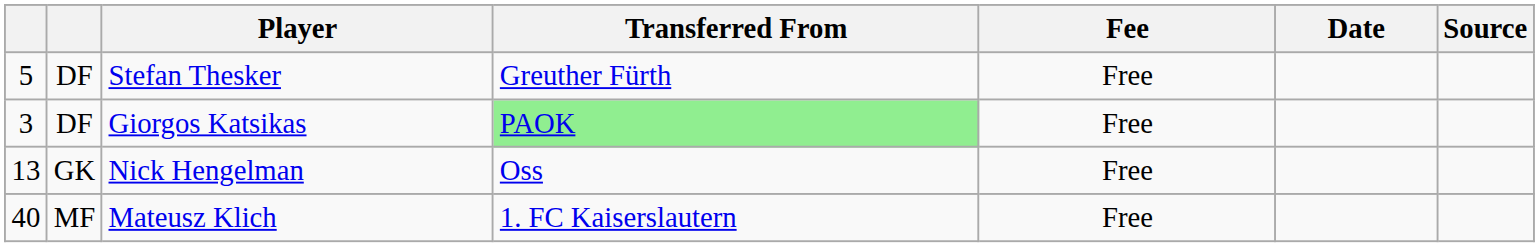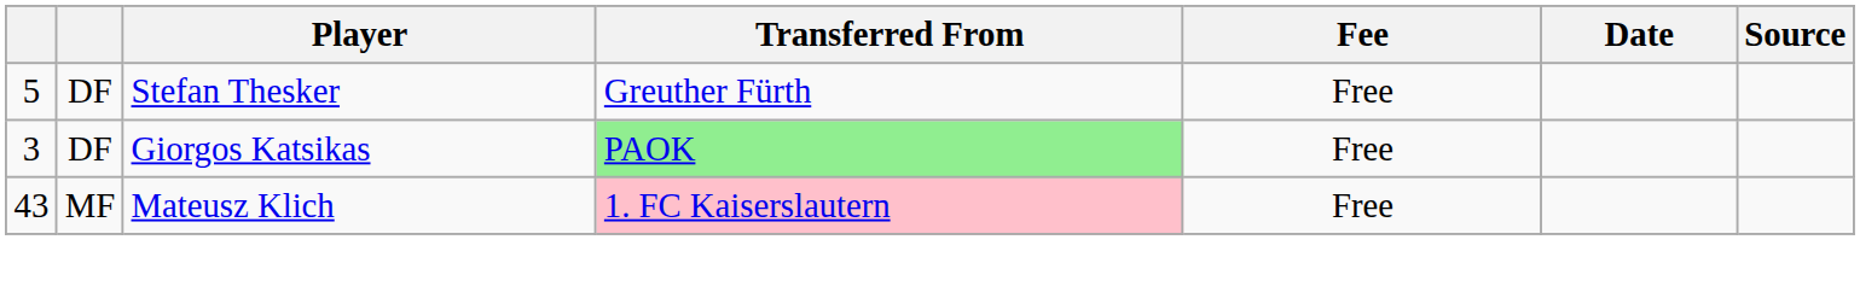 <table class="wikitable plainrowheaders sortable" style="font-size:95%">
 <tr>
 <th></th>
 <th></th>
 <th scope="col" style="width:200px;"><strong>Player</strong></th>
 <th scope="col" style="width:250px;"><strong>Transferred From</strong></th>
 <th scope="col" style="width:150px;"><strong>Fee</strong></th>
 <th scope="col" style="width:78px;"><strong>Date</strong></th>
 <th><strong>Source</strong></th>
 </tr>
 <tr>
 <td align=center>5</td>
 <td align="center">DF</td>
 <td> <a href='#'>Stefan Thesker</a></td>
 <td> <a href='#'>Greuther Fürth</a></td>
 <td align=center>Free</td>
 <td align=center></td>
 <td align="center"></td>
 </tr>
 <tr>
 <td align=center>3</td>
 <td align="center">DF</td>
 <td> <a href='#'>Giorgos Katsikas</a></td>
 <td style="background: lightgreen;"> <a href='#'>PAOK</a></td>
 <td align=center>Free</td>
 <td align=center></td>
 <td align="center"></td>
 </tr>
 <tr>
-<td align=center>13</td>
-<td align="center">GK</td>
-<td> <a href='#'>Nick Hengelman</a></td>
-<td> <a href='#'>Oss</a></td>
-<td align=center>Free</td>
-<td align=center></td>
-<td align="center"></td>
-</tr>
-<tr>
-<td align=center>40</td>
+<td align=center>43</td>
 <td align="center">MF</td>
 <td> <a href='#'>Mateusz Klich</a></td>
-<td> <a href='#'>1. FC Kaiserslautern</a></td>
+<td style="background: pink;"> <a href='#'>1. FC Kaiserslautern</a></td>
 <td align=center>Free</td>
 <td align=center></td>
 <td align="center"></td>
 </tr>
 </table>
